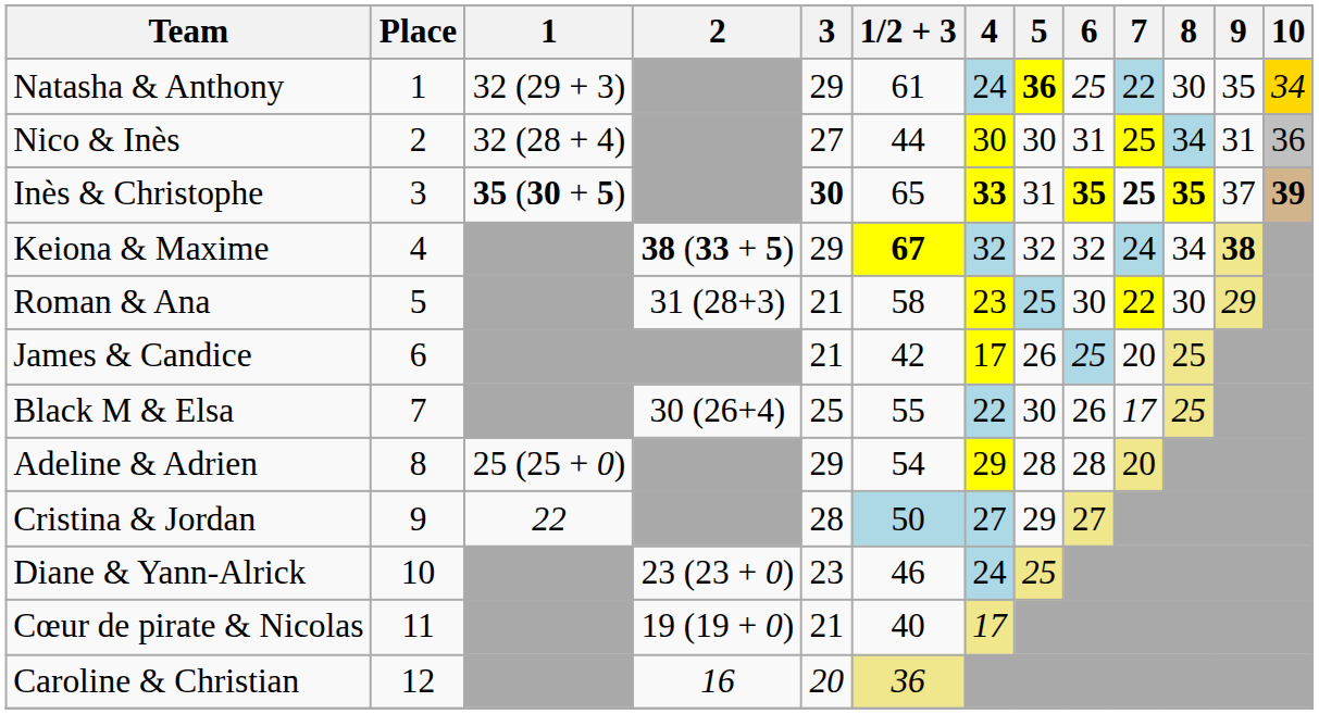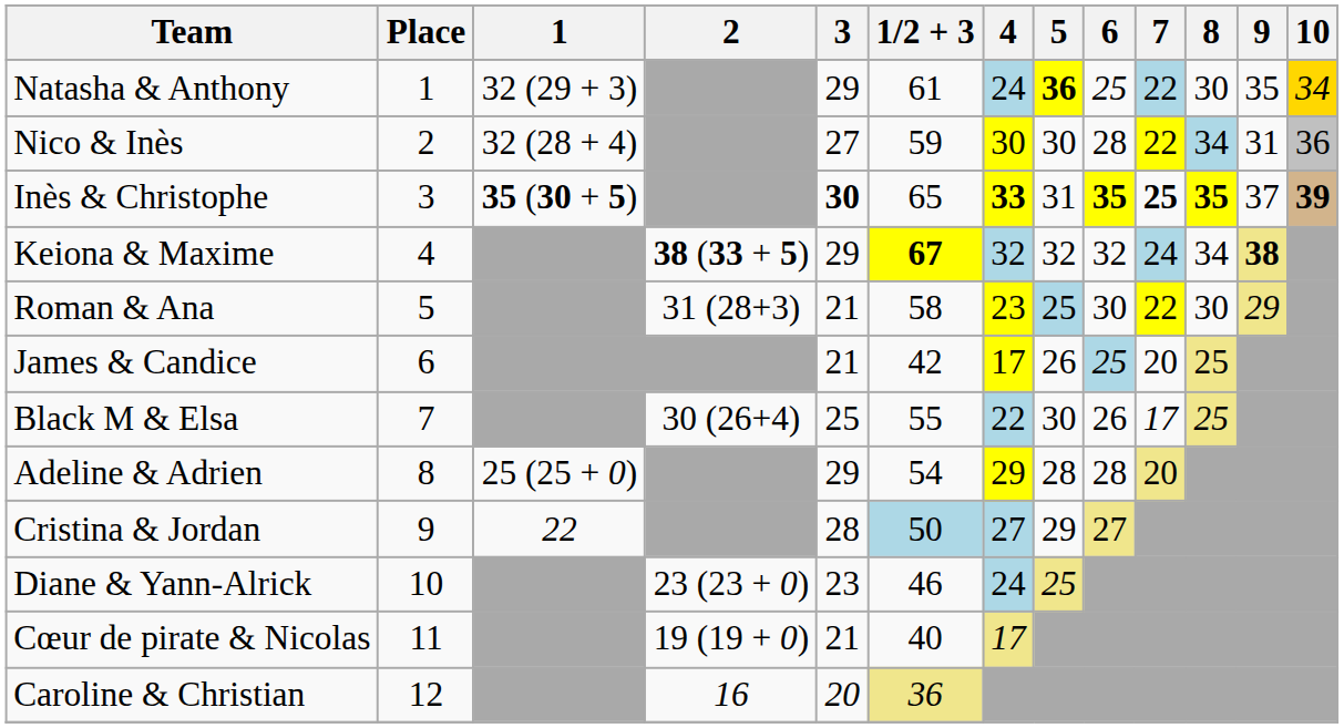 <table class="wikitable sortable" style="margin:auto; text-align:center;">
 <tr>
 <th>Team</th>
 <th>Place</th>
 <th>1</th>
 <th>2</th>
 <th>3</th>
 <th>1/2 + 3</th>
 <th>4</th>
 <th>5</th>
 <th>6</th>
 <th>7</th>
 <th>8</th>
 <th>9</th>
 <th>10</th>
 </tr>
 <tr>
 <td style="text-align:left;">Natasha & Anthony</td>
 <td>1</td>
 <td>32 (29 + 3)</td>
 <td style="background:darkgrey;"></td>
 <td>29</td>
 <td>61</td>
 <td bgcolor="lightblue">24</td>
 <td style="background:yellow;"><span><strong>36</strong></span></td>
 <td><span><em>25</em></span></td>
 <td bgcolor="lightblue">22</td>
 <td>30</td>
 <td>35</td>
 <td bgcolor="gold"><span><em>34</em></span></td>
 </tr>
 <tr>
 <td style="text-align:left;">Nico & Inès</td>
 <td>2</td>
 <td>32 (28 + 4)</td>
 <td style="background:darkgrey;"></td>
 <td>27</td>
-<td>44</td>
+<td>59</td>
 <td style="background:yellow;">30</td>
 <td>30</td>
-<td>31</td>
-<td style="background:yellow;">25</td>
+<td>28</td>
+<td style="background:yellow;">22</td>
 <td bgcolor="lightblue">34</td>
 <td>31</td>
 <td bgcolor="silver">36</td>
 </tr>
 <tr>
 <td style="text-align:left;">Inès & Christophe</td>
 <td>3</td>
 <td><span><strong>35</strong></span> (<span><strong>30</strong></span> + <span><strong>5</strong></span>)</td>
 <td style="background:darkgrey;"></td>
 <td><span><strong>30</strong></span></td>
 <td>65</td>
 <td style="background:yellow;"><span><strong>33</strong></span></td>
 <td>31</td>
 <td style="background:yellow;"><span><strong>35</strong></span></td>
 <td><span><strong>25</strong></span></td>
 <td style="background:yellow;"><span><strong>35</strong></span></td>
 <td>37</td>
 <td bgcolor="tan"><span><strong>39</strong></span></td>
 </tr>
 <tr>
 <td style="text-align:left;">Keiona & Maxime</td>
 <td>4</td>
 <td style="background:darkgrey;"></td>
 <td><span><strong>38</strong></span> (<span><strong>33</strong></span> + <span><strong>5</strong></span>)</td>
 <td>29</td>
 <td style="background:yellow;"><span><strong>67</strong></span></td>
 <td bgcolor="lightblue">32</td>
 <td>32</td>
 <td>32</td>
 <td bgcolor="lightblue">24</td>
 <td>34</td>
 <td bgcolor="Khaki"><span><strong>38</strong></span></td>
 <td colspan=1 style="background:darkgrey;"></td>
 </tr>
 <tr>
 <td style="text-align:left;">Roman & Ana</td>
 <td>5</td>
 <td style="background:darkgrey;"></td>
 <td>31 (28+3)</td>
 <td>21</td>
 <td>58</td>
 <td style="background:yellow;">23</td>
 <td bgcolor="lightblue">25</td>
 <td>30</td>
 <td style="background:yellow;">22</td>
 <td>30</td>
 <td bgcolor="Khaki"><span><em>29</em></span></td>
 <td colspan=1 style="background:darkgrey;"></td>
 </tr>
 <tr>
 <td style="text-align:left;">James & Candice</td>
 <td>6</td>
 <td colspan="2" style="background:darkgrey;"></td>
 <td>21</td>
 <td>42</td>
 <td style="background:yellow;">17</td>
 <td>26</td>
 <td bgcolor="lightblue"><span><em>25</em></span></td>
 <td>20</td>
 <td bgcolor="Khaki">25</td>
 <td colspan=2 style="background:darkgrey;"></td>
 </tr>
 <tr>
 <td style="text-align:left;">Black M & Elsa</td>
 <td>7</td>
 <td style="background:darkgrey;"></td>
 <td>30 (26+4)</td>
 <td>25</td>
 <td>55</td>
 <td bgcolor="lightblue">22</td>
 <td>30</td>
 <td>26</td>
 <td><span><em>17</em></span></td>
 <td bgcolor="Khaki"><span><em>25</em></span></td>
 <td colspan=2 style="background:darkgrey;"></td>
 </tr>
 <tr>
 <td style="text-align:left;">Adeline & Adrien</td>
 <td>8</td>
 <td>25 (25 + <span><em>0</em></span>)</td>
 <td style="background:darkgrey;"></td>
 <td>29</td>
 <td>54</td>
 <td style="background:yellow;">29</td>
 <td>28</td>
 <td>28</td>
 <td bgcolor="Khaki">20</td>
 <td colspan=3 style="background:darkgrey;"></td>
 </tr>
 <tr>
 <td style="text-align:left;">Cristina & Jordan</td>
 <td>9</td>
 <td><span><em>22</em></span></td>
 <td style="background:darkgrey;"></td>
 <td>28</td>
 <td bgcolor="lightblue">50</td>
 <td bgcolor="lightblue">27</td>
 <td>29</td>
 <td bgcolor="Khaki">27</td>
 <td colspan=4 style="background:darkgrey;"></td>
 </tr>
 <tr>
 <td style="text-align:left;">Diane & Yann-Alrick</td>
 <td>10</td>
 <td style="background:darkgrey;"></td>
 <td>23 (23 + <span><em>0</em></span>)</td>
 <td>23</td>
 <td>46</td>
 <td bgcolor="lightblue">24</td>
 <td bgcolor="Khaki"><span><em>25</em></span></td>
 <td colspan=5 style="background:darkgrey;"></td>
 </tr>
 <tr>
 <td style="text-align:left;">Cœur de pirate & Nicolas</td>
 <td>11</td>
 <td style="background:darkgrey;"></td>
 <td>19 (19 + <span><em>0</em></span>)</td>
 <td>21</td>
 <td>40</td>
 <td bgcolor="Khaki"><span><em>17</em></span></td>
 <td colspan=6 style="background:darkgrey;"></td>
 </tr>
 <tr>
 <td style="text-align:left;">Caroline & Christian</td>
 <td>12</td>
 <td style="background:darkgrey;"></td>
 <td><span><em>16</em></span></td>
 <td><span><em>20</em></span></td>
 <td bgcolor="Khaki"><span><em>36</em></span></td>
 <td colspan=7 style="background:darkgrey;"></td>
 </tr>
 <tr>
 </tr>
 </table>
